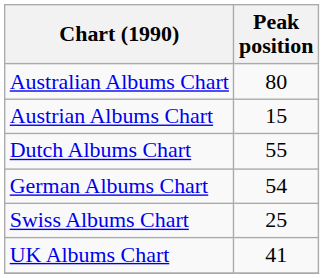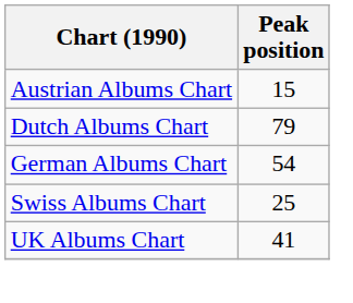 <table class="wikitable sortable plainrowheaders">
 <tr>
 <th scope="col">Chart (1990)</th>
 <th scope="col">Peak<br>position</th>
-</tr>
-<tr>
-<td><a href='#'>Australian Albums Chart</a></td>
-<td style="text-align:center;">80</td>
 </tr>
 <tr>
 <td><a href='#'>Austrian Albums Chart</a></td>
 <td style="text-align:center;">15</td>
 </tr>
 <tr>
 <td><a href='#'>Dutch Albums Chart</a></td>
-<td style="text-align:center;">55</td>
+<td style="text-align:center;">79</td>
 </tr>
 <tr>
 <td><a href='#'>German Albums Chart</a></td>
 <td style="text-align:center;">54</td>
 </tr>
 <tr>
 <td><a href='#'>Swiss Albums Chart</a></td>
 <td style="text-align:center;">25</td>
 </tr>
 <tr>
 <td><a href='#'>UK Albums Chart</a></td>
 <td align="center">41</td>
 </tr>
 <tr>
 </tr>
 </table>
